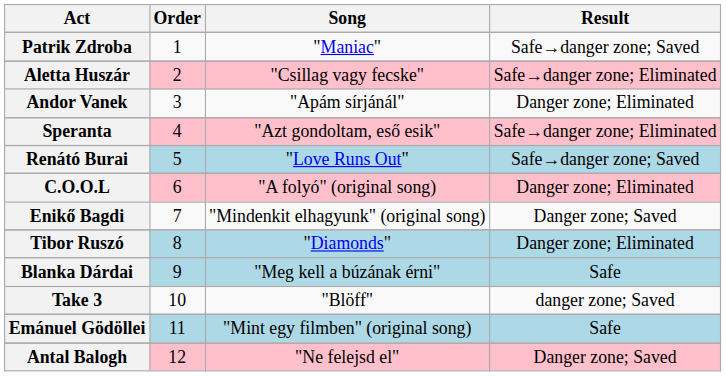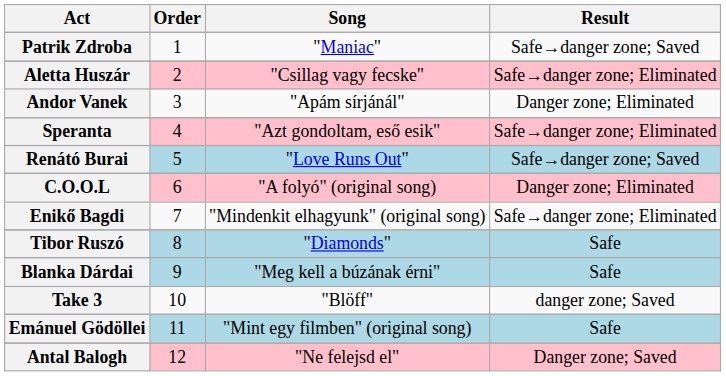 <table class="wikitable" style="text-align:center;">
 <tr>
 <th scope="col">Act</th>
 <th scope="col">Order</th>
 <th scope="col">Song</th>
 <th scope="col">Result</th>
 </tr>
 <tr bgcolor="pink">
 </tr>
 <tr>
 <th scope="row">Patrik Zdroba</th>
 <td>1</td>
 <td>"<a href='#'>Maniac</a>"</td>
 <td>Safe→danger zone; Saved</td>
 </tr>
 <tr>
 </tr>
 <tr bgcolor="pink">
 <th scope="row">Aletta Huszár</th>
 <td>2</td>
 <td>"Csillag vagy fecske"</td>
 <td>Safe→danger zone; Eliminated</td>
 </tr>
 <tr>
 <th scope="row">Andor Vanek</th>
 <td>3</td>
 <td>"Apám sírjánál"</td>
 <td>Danger zone; Eliminated</td>
 </tr>
 <tr>
 </tr>
 <tr bgcolor="pink">
 <th scope="row">Speranta</th>
 <td>4</td>
 <td>"Azt gondoltam, eső esik"</td>
 <td>Safe→danger zone; Eliminated</td>
 </tr>
 <tr>
 </tr>
 <tr bgcolor="lightblue">
 <th scope="row">Renátó Burai</th>
 <td>5</td>
 <td>"<a href='#'>Love Runs Out</a>"</td>
 <td>Safe→danger zone; Saved</td>
 </tr>
 <tr>
 </tr>
 <tr bgcolor="pink">
 <th scope="row">C.O.O.L</th>
 <td>6</td>
 <td>"A folyó" (original song)</td>
 <td>Danger zone; Eliminated</td>
 </tr>
 <tr>
 <th scope="row">Enikő Bagdi</th>
 <td>7</td>
 <td>"Mindenkit elhagyunk" (original song)</td>
-<td>Danger zone; Saved</td>
+<td>Safe→danger zone; Eliminated</td>
 </tr>
 <tr>
 </tr>
 <tr bgcolor="lightblue">
 <th scope="row">Tibor Ruszó</th>
 <td>8</td>
 <td>"<a href='#'>Diamonds</a>"</td>
-<td>Danger zone; Eliminated</td>
+<td>Safe</td>
 </tr>
 <tr>
 </tr>
 <tr bgcolor="lightblue">
 <th scope="row">Blanka Dárdai</th>
 <td>9</td>
 <td>"Meg kell a búzának érni"</td>
 <td>Safe</td>
 </tr>
 <tr>
 <th scope="row">Take 3</th>
 <td>10</td>
 <td>"Blöff"</td>
 <td>danger zone; Saved</td>
 </tr>
 <tr>
 </tr>
 <tr bgcolor="lightblue">
 <th scope="row">Emánuel Gödöllei</th>
 <td>11</td>
 <td>"Mint egy filmben" (original song)</td>
 <td>Safe</td>
 </tr>
 <tr>
 </tr>
 <tr bgcolor="pink">
 <th scope="row">Antal Balogh</th>
 <td>12</td>
 <td>"Ne felejsd el"</td>
 <td>Danger zone; Saved</td>
 </tr>
 </table>
